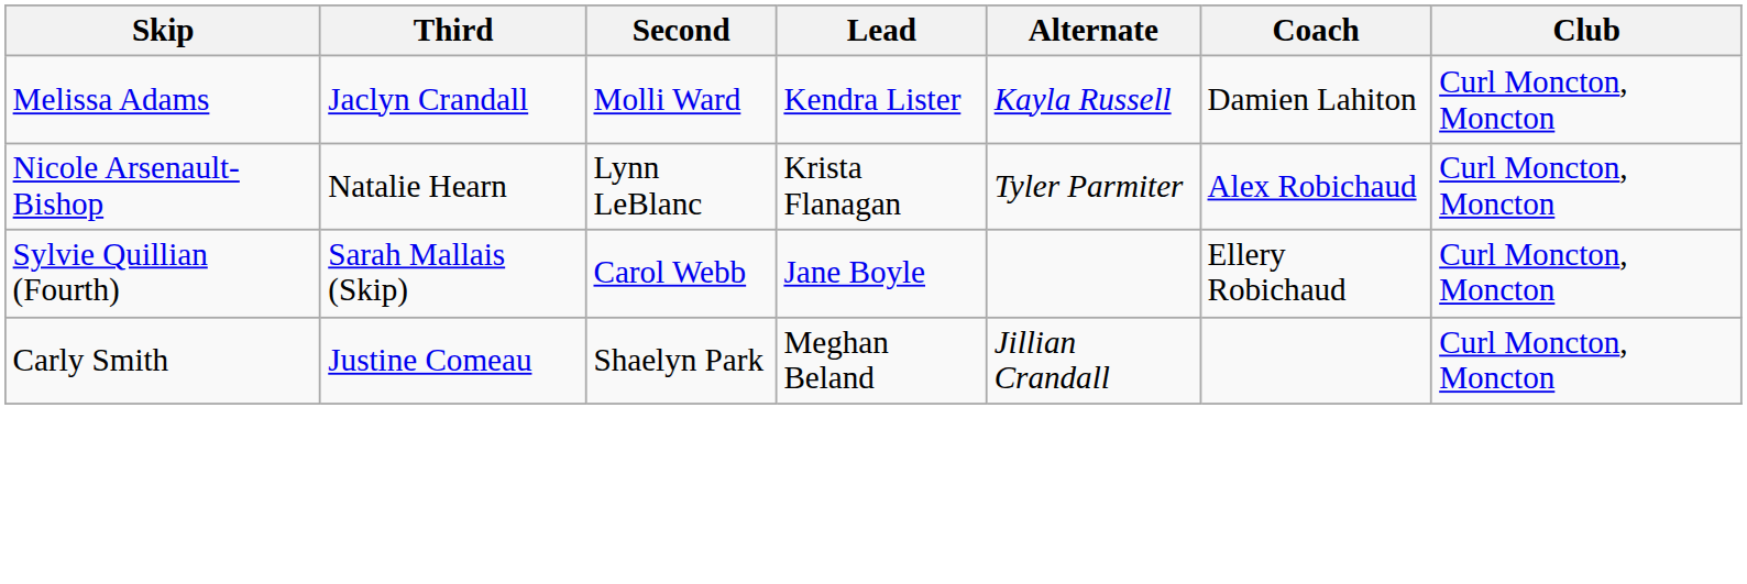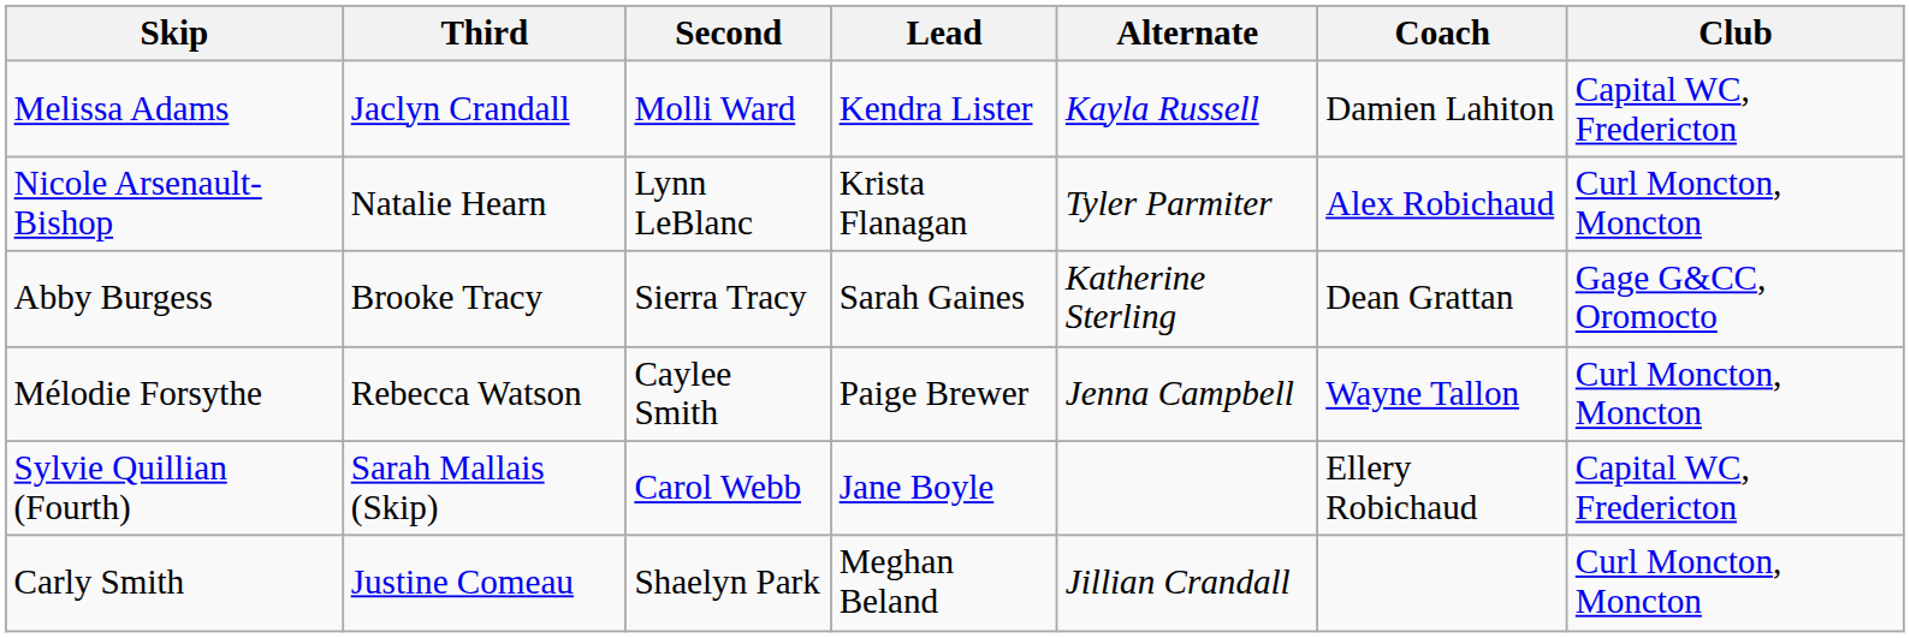 <table class="wikitable">
 <tr>
 <th scope="col">Skip</th>
 <th scope="col">Third</th>
 <th scope="col">Second</th>
 <th scope="col">Lead</th>
 <th scope="col">Alternate</th>
 <th scope="col">Coach</th>
 <th scope="col">Club</th>
 </tr>
 <tr>
 <td><a href='#'>Melissa Adams</a></td>
 <td><a href='#'>Jaclyn Crandall</a></td>
 <td><a href='#'>Molli Ward</a></td>
 <td><a href='#'>Kendra Lister</a></td>
 <td><em><a href='#'>Kayla Russell</a></em></td>
 <td>Damien Lahiton</td>
-<td><a href='#'>Curl Moncton</a>, <a href='#'>Moncton</a></td>
+<td><a href='#'>Capital WC</a>, <a href='#'>Fredericton</a></td>
 </tr>
 <tr>
 <td><a href='#'>Nicole Arsenault-Bishop</a></td>
 <td>Natalie Hearn</td>
 <td>Lynn LeBlanc</td>
 <td>Krista Flanagan</td>
 <td><em>Tyler Parmiter</em></td>
 <td><a href='#'>Alex Robichaud</a></td>
 <td><a href='#'>Curl Moncton</a>, <a href='#'>Moncton</a></td>
 </tr>
 <tr>
+<td>Abby Burgess</td>
+<td>Brooke Tracy</td>
+<td>Sierra Tracy</td>
+<td>Sarah Gaines</td>
+<td><em>Katherine Sterling</em></td>
+<td>Dean Grattan</td>
+<td><a href='#'>Gage G&CC</a>, <a href='#'>Oromocto</a></td>
+</tr>
+<tr>
+<td>Mélodie Forsythe</td>
+<td>Rebecca Watson</td>
+<td>Caylee Smith</td>
+<td>Paige Brewer</td>
+<td><em>Jenna Campbell</em></td>
+<td><a href='#'>Wayne Tallon</a></td>
+<td><a href='#'>Curl Moncton</a>, <a href='#'>Moncton</a></td>
+</tr>
+<tr>
 <td><a href='#'>Sylvie Quillian</a> (Fourth)</td>
 <td><a href='#'>Sarah Mallais</a> (Skip)</td>
 <td><a href='#'>Carol Webb</a></td>
 <td><a href='#'>Jane Boyle</a></td>
 <td></td>
 <td>Ellery Robichaud</td>
-<td><a href='#'>Curl Moncton</a>, <a href='#'>Moncton</a></td>
+<td><a href='#'>Capital WC</a>, <a href='#'>Fredericton</a></td>
 </tr>
 <tr>
 <td>Carly Smith</td>
 <td><a href='#'>Justine Comeau</a></td>
 <td>Shaelyn Park</td>
 <td>Meghan Beland</td>
 <td><em>Jillian Crandall</em></td>
 <td></td>
 <td><a href='#'>Curl Moncton</a>, <a href='#'>Moncton</a></td>
 </tr>
 </table>
